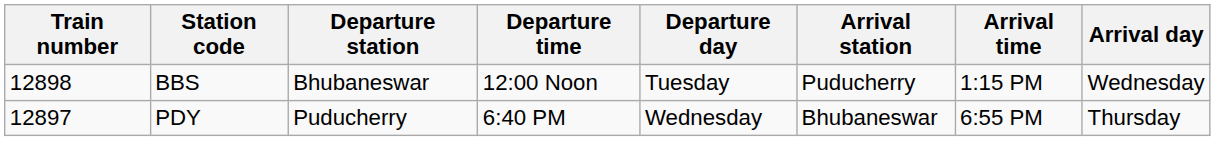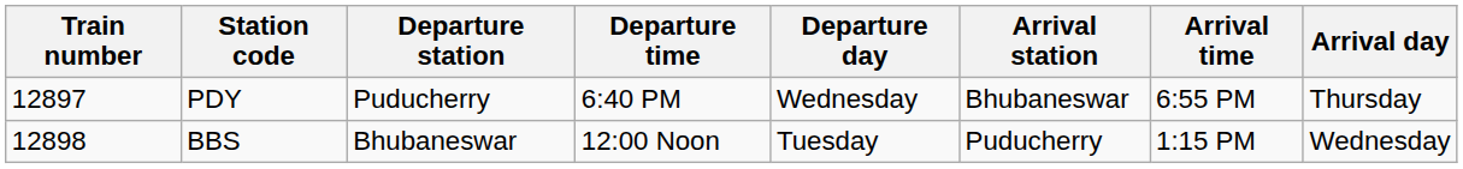 <table class="wikitable">
 <tr>
 <th>Train number</th>
 <th>Station code</th>
 <th>Departure station</th>
 <th>Departure time</th>
 <th>Departure day</th>
 <th>Arrival station</th>
 <th>Arrival time</th>
 <th>Arrival day</th>
 </tr>
 <tr>
+<td>12897</td>
+<td>PDY</td>
+<td>Puducherry</td>
+<td>6:40 PM</td>
+<td>Wednesday</td>
+<td>Bhubaneswar</td>
+<td>6:55 PM</td>
+<td>Thursday</td>
+</tr>
+<tr>
 <td>12898</td>
 <td>BBS</td>
 <td>Bhubaneswar</td>
 <td>12:00 Noon</td>
 <td>Tuesday</td>
 <td>Puducherry</td>
 <td>1:15 PM</td>
 <td>Wednesday</td>
 </tr>
-<tr>
-<td>12897</td>
-<td>PDY</td>
-<td>Puducherry</td>
-<td>6:40 PM</td>
-<td>Wednesday</td>
-<td>Bhubaneswar</td>
-<td>6:55 PM</td>
-<td>Thursday</td>
-</tr>
 </table>
